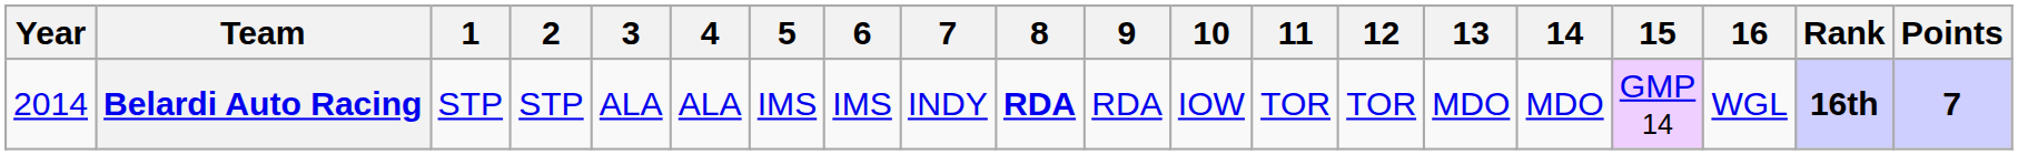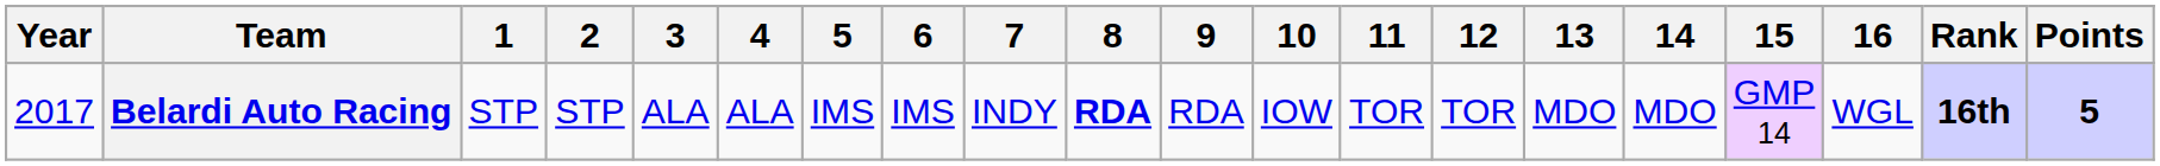 <table class="wikitable" style="text-align:center; font-size:90%">
 <tr>
 <th>Year</th>
 <th>Team</th>
 <th>1</th>
 <th>2</th>
 <th>3</th>
 <th>4</th>
 <th>5</th>
 <th>6</th>
 <th>7</th>
 <th>8</th>
 <th>9</th>
 <th>10</th>
 <th>11</th>
 <th>12</th>
 <th>13</th>
 <th>14</th>
 <th>15</th>
 <th>16</th>
 <th>Rank</th>
 <th>Points</th>
 </tr>
 <tr>
-<td><a href='#'>2014</a></td>
+<td><a href='#'>2017</a></td>
 <th><a href='#'>Belardi Auto Racing</a></th>
 <td><a href='#'>STP</a></td>
 <td><a href='#'>STP</a></td>
 <td><a href='#'>ALA</a></td>
 <td><a href='#'>ALA</a></td>
 <td><a href='#'>IMS</a></td>
 <td><a href='#'>IMS</a></td>
 <td><a href='#'>INDY</a></td>
 <td><strong><a href='#'>RDA</a></strong></td>
 <td><a href='#'>RDA</a></td>
 <td><a href='#'>IOW</a></td>
 <td><a href='#'>TOR</a></td>
 <td><a href='#'>TOR</a></td>
 <td><a href='#'>MDO</a></td>
 <td><a href='#'>MDO</a></td>
 <td style="background:#EFCFFF;"><a href='#'>GMP</a><br><small>14</small></td>
 <td><a href='#'>WGL</a></td>
 <th style="background:#CFCFFF;">16th</th>
-<th style="background:#CFCFFF;">7</th>
+<th style="background:#CFCFFF;">5</th>
 </tr>
 </table>
